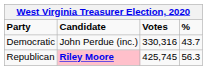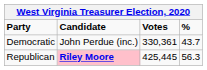 <table class="wikitable">
 <tr>
 <th colspan="4"><a href='#'>West Virginia Treasurer Election, 2020</a></th>
 </tr>
 <tr>
 <td><strong>Party</strong></td>
 <td><strong>Candidate</strong></td>
 <td><strong>Votes</strong></td>
 <td><strong>%</strong></td>
 </tr>
 <tr>
 <td>Democratic</td>
 <td>John Perdue (inc.)</td>
-<td>330,316</td>
+<td>330,361</td>
 <td>43.7</td>
 </tr>
 <tr>
 <td>Republican</td>
 <td style="background: pink;"><strong><a href='#'>Riley Moore</a></strong></td>
-<td>425,745</td>
+<td>425,445</td>
 <td>56.3</td>
 </tr>
 </table>
